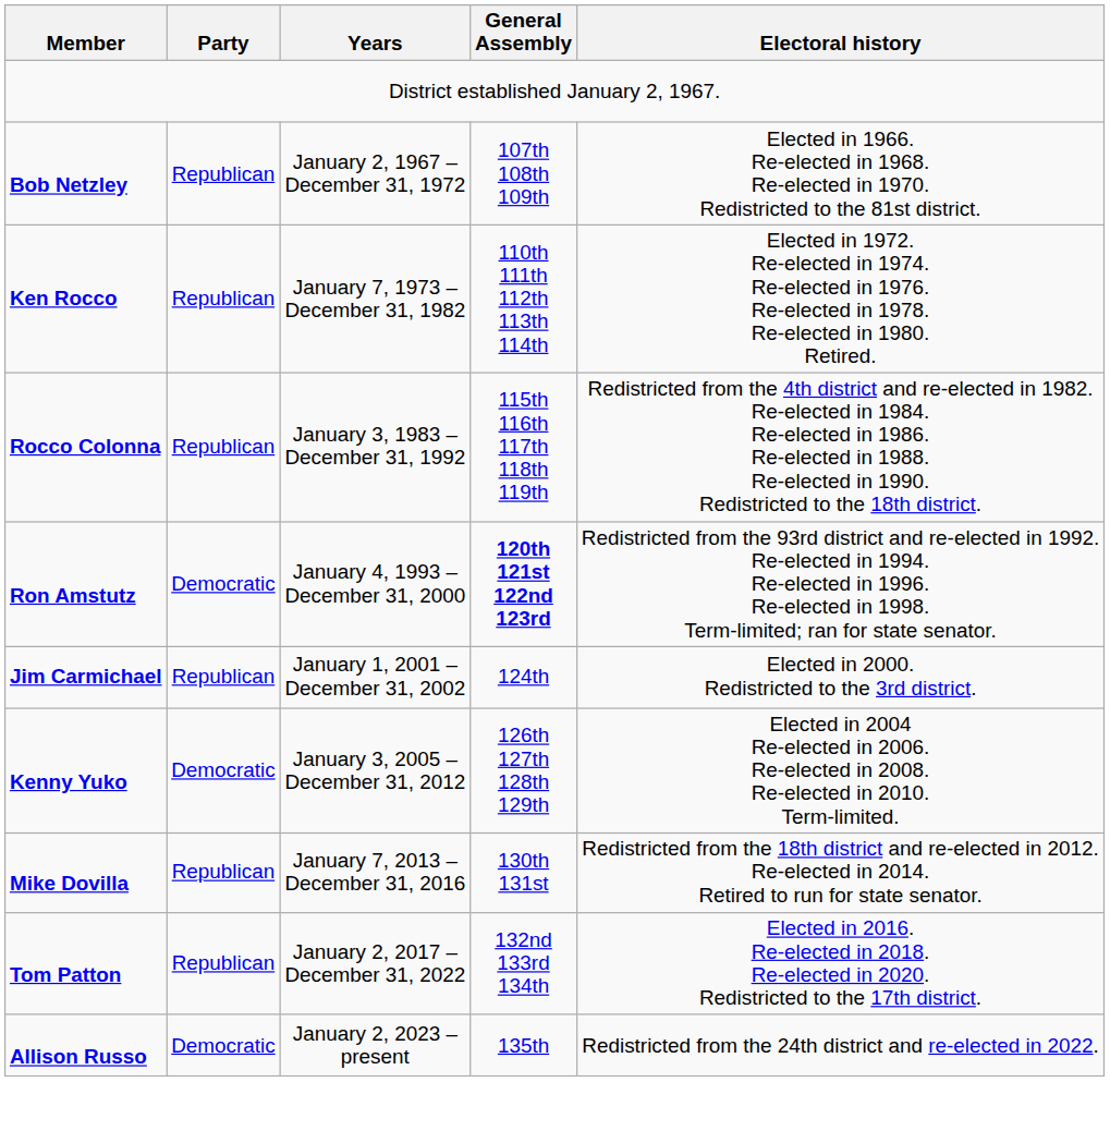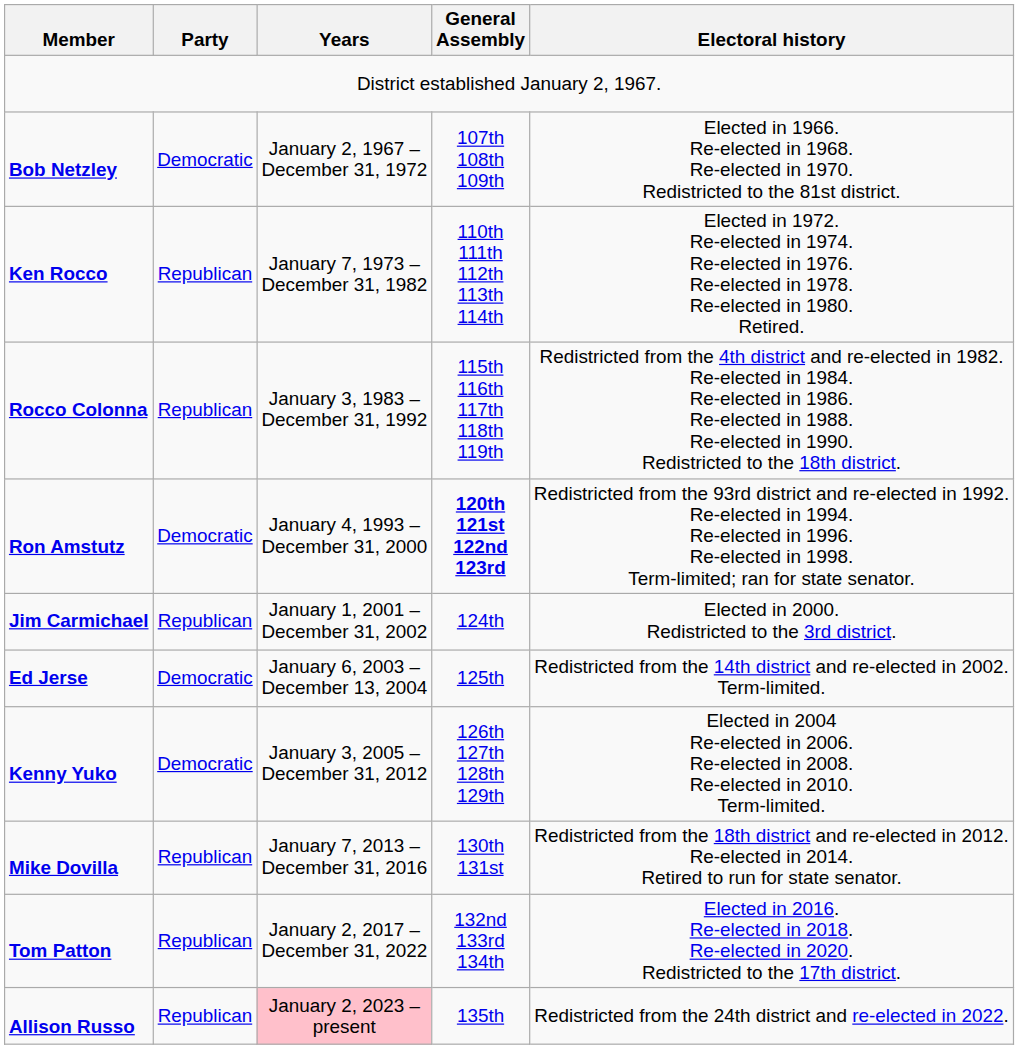 <table class=wikitable style="text-align:center">
 <tr valign=bottom>
 <th>Member</th>
 <th>Party</th>
 <th>Years</th>
 <th>General<br>Assembly</th>
 <th>Electoral history</th>
 </tr>
 <tr style="height:3em">
 <td colspan=5>District established January 2, 1967.</td>
 </tr>
 <tr style="height:3em">
 <td align=left><br><strong><a href='#'>Bob Netzley</a></strong><br></td>
-<td><a href='#'>Republican</a></td>
+<td><a href='#'>Democratic</a></td>
 <td>January 2, 1967 –<br>December 31, 1972</td>
 <td><a href='#'>107th</a><br><a href='#'>108th</a><br><a href='#'>109th</a></td>
 <td>Elected in 1966.<br>Re-elected in 1968.<br>Re-elected in 1970.<br>Redistricted to the 81st district.</td>
 </tr>
 <tr style="height:3em">
 <td align=left><strong><a href='#'>Ken Rocco</a></strong><br></td>
 <td><a href='#'>Republican</a></td>
 <td>January 7, 1973 –<br>December 31, 1982</td>
 <td><a href='#'>110th</a><br><a href='#'>111th</a><br><a href='#'>112th</a><br><a href='#'>113th</a><br><a href='#'>114th</a></td>
 <td>Elected in 1972.<br>Re-elected in 1974.<br>Re-elected in 1976.<br>Re-elected in 1978.<br>Re-elected in 1980.<br>Retired.</td>
 </tr>
 <tr style="height:3em">
 <td align=left><strong><a href='#'>Rocco Colonna</a></strong><br></td>
 <td><a href='#'>Republican</a></td>
 <td>January 3, 1983 –<br>December 31, 1992</td>
 <td><a href='#'>115th</a><br><a href='#'>116th</a><br><a href='#'>117th</a><br><a href='#'>118th</a><br><a href='#'>119th</a></td>
 <td>Redistricted from the <a href='#'>4th district</a> and re-elected in 1982.<br>Re-elected in 1984.<br>Re-elected in 1986.<br>Re-elected in 1988.<br>Re-elected in 1990.<br>Redistricted to the <a href='#'>18th district</a>.</td>
 </tr>
 <tr style="height:3em">
 <td align=left><br><strong><a href='#'>Ron Amstutz</a></strong><br></td>
 <td><a href='#'>Democratic</a></td>
 <td>January 4, 1993 –<br>December 31, 2000</td>
 <td><strong><a href='#'>120th</a><br><a href='#'>121st</a><br><a href='#'>122nd</a><br><a href='#'>123rd</a></strong></td>
 <td>Redistricted from the 93rd district and re-elected in 1992.<br>Re-elected in 1994.<br>Re-elected in 1996.<br>Re-elected in 1998.<br>Term-limited; ran for state senator.</td>
 </tr>
 <tr style="height:3em">
 <td align=left><strong><a href='#'>Jim Carmichael</a></strong><br></td>
 <td><a href='#'>Republican</a></td>
 <td>January 1, 2001 –<br>December 31, 2002</td>
 <td><a href='#'>124th</a></td>
 <td>Elected in 2000.<br>Redistricted to the <a href='#'>3rd district</a>.</td>
 </tr>
 <tr style="height:3em">
+<td align=left><strong><a href='#'>Ed Jerse</a></strong><br></td>
+<td><a href='#'>Democratic</a></td>
+<td>January 6, 2003 –<br>December 13, 2004</td>
+<td><a href='#'>125th</a></td>
+<td>Redistricted from the <a href='#'>14th district</a> and re-elected in 2002.<br>Term-limited.</td>
+</tr>
+<tr style="height:3em">
 <td align=left><br><strong><a href='#'>Kenny Yuko</a></strong><br></td>
 <td><a href='#'>Democratic</a></td>
 <td>January 3, 2005 –<br>December 31, 2012</td>
 <td><a href='#'>126th</a><br><a href='#'>127th</a><br><a href='#'>128th</a><br><a href='#'>129th</a></td>
 <td>Elected in 2004<br>Re-elected in 2006.<br>Re-elected in 2008.<br>Re-elected in 2010.<br>Term-limited.</td>
 </tr>
 <tr style="height:3em">
 <td align=left><br><strong><a href='#'>Mike Dovilla</a></strong><br></td>
 <td><a href='#'>Republican</a></td>
 <td>January 7, 2013 –<br>December 31, 2016</td>
 <td><a href='#'>130th</a><br><a href='#'>131st</a></td>
 <td>Redistricted from the <a href='#'>18th district</a> and re-elected in 2012.<br>Re-elected in 2014.<br>Retired to run for state senator.</td>
 </tr>
 <tr style="height:3em">
 <td align=left><br><strong><a href='#'>Tom Patton</a></strong><br></td>
 <td><a href='#'>Republican</a></td>
 <td>January 2, 2017 –<br>December 31, 2022</td>
 <td><a href='#'>132nd</a><br><a href='#'>133rd</a><br><a href='#'>134th</a></td>
 <td><a href='#'>Elected in 2016</a>.<br><a href='#'>Re-elected in 2018</a>.<br><a href='#'>Re-elected in 2020</a>.<br>Redistricted to the <a href='#'>17th district</a>.</td>
 </tr>
 <tr style="height:3em">
 <td align=left><br><strong><a href='#'>Allison Russo</a></strong><br></td>
-<td><a href='#'>Democratic</a></td>
-<td>January 2, 2023 –<br>present</td>
+<td><a href='#'>Republican</a></td>
+<td style="background: pink;">January 2, 2023 –<br>present</td>
 <td><a href='#'>135th</a></td>
 <td>Redistricted from the 24th district and <a href='#'>re-elected in 2022</a>.</td>
 </tr>
 </table>
